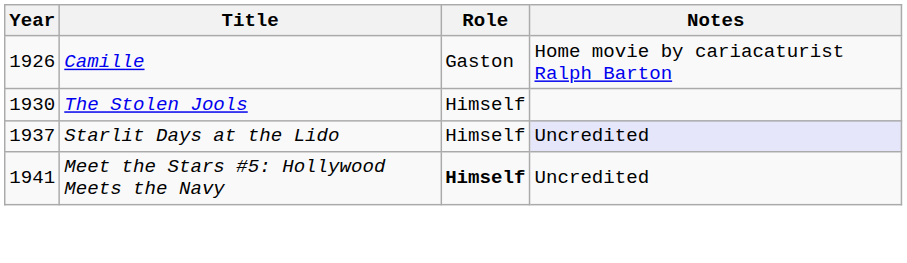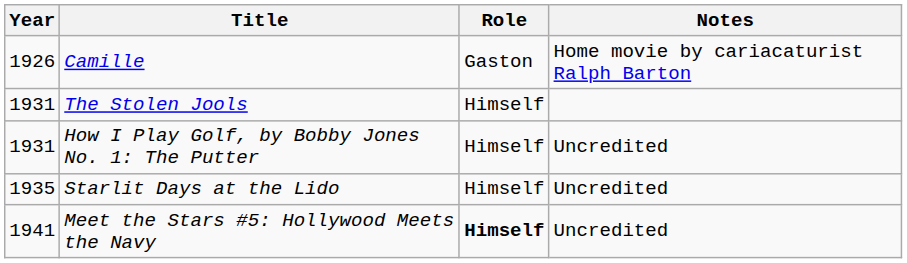 <table class="wikitable sortable">
 <tr>
 <th>Year</th>
 <th>Title</th>
 <th>Role</th>
 <th class="unsortable">Notes</th>
 </tr>
 <tr>
 <td>1926</td>
 <td><em><a href='#'>Camille</a></em></td>
 <td>Gaston</td>
 <td>Home movie by cariacaturist <a href='#'>Ralph Barton</a></td>
 </tr>
 <tr>
-<td>1930</td>
+<td>1931</td>
 <td><em><a href='#'>The Stolen Jools</a></em></td>
 <td>Himself</td>
 </tr>
 <tr>
-<td>1937</td>
+<td>1931</td>
+<td><em>How I Play Golf, by Bobby Jones No. 1: The Putter</em></td>
+<td>Himself</td>
+<td>Uncredited</td>
+</tr>
+<tr>
+<td>1935</td>
 <td><em>Starlit Days at the Lido</em></td>
 <td>Himself</td>
-<td style="background: lavender;">Uncredited</td>
+<td>Uncredited</td>
 </tr>
 <tr>
 <td>1941</td>
 <td><em>Meet the Stars #5: Hollywood Meets the Navy</em></td>
 <td><strong>Himself</strong></td>
 <td>Uncredited</td>
 </tr>
 </table>
